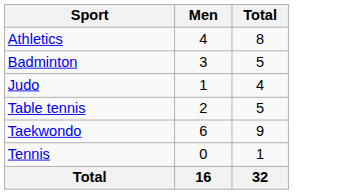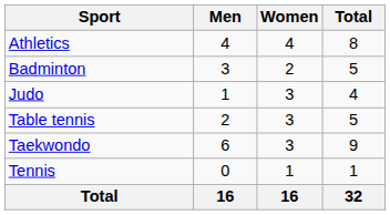 <table class="wikitable sortable" style="text-align:center;">
 <tr>
 <th width="180">Sport</th>
 <th width="55">Men</th>
+<th width="55">Women</th>
 <th width="55">Total</th>
 </tr>
 <tr>
 <td align="left"><a href='#'>Athletics</a></td>
+<td>4</td>
 <td>4</td>
 <td>8</td>
 </tr>
 <tr>
 <td align="left"><a href='#'>Badminton</a></td>
 <td>3</td>
+<td>2</td>
 <td>5</td>
 </tr>
 <tr>
 <td align="left"><a href='#'>Judo</a></td>
 <td>1</td>
+<td>3</td>
 <td>4</td>
 </tr>
 <tr>
 <td align="left"><a href='#'>Table tennis</a></td>
 <td>2</td>
+<td>3</td>
 <td>5</td>
 </tr>
 <tr>
 <td align="left"><a href='#'>Taekwondo</a></td>
 <td>6</td>
+<td>3</td>
 <td>9</td>
 </tr>
 <tr>
 <td align="left"><a href='#'>Tennis</a></td>
 <td>0</td>
 <td>1</td>
+<td>1</td>
 </tr>
 <tr>
 <th align="left">Total</th>
 <th>16</th>
+<th>16</th>
 <th>32</th>
 </tr>
 </table>
